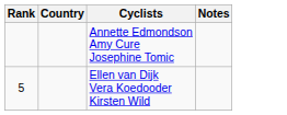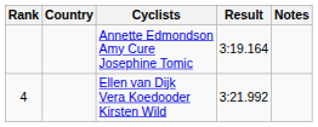 <table class="wikitable sortable" style="text-align:center;">
 <tr>
 <th>Rank</th>
 <th>Country</th>
 <th class="unsortable">Cyclists</th>
+<th>Result</th>
 <th class="unsortable">Notes</th>
 </tr>
 <tr>
 <td></td>
 <td align="left"></td>
 <td align="left"><a href='#'>Annette Edmondson</a><br><a href='#'>Amy Cure</a><br><a href='#'>Josephine Tomic</a></td>
+<td>3:19.164</td>
 <td></td>
 </tr>
 <tr>
-<td>5</td>
+<td>4</td>
 <td align="left"></td>
 <td align="left"><a href='#'>Ellen van Dijk</a><br><a href='#'>Vera Koedooder</a><br><a href='#'>Kirsten Wild</a></td>
+<td>3:21.992</td>
 <td></td>
 </tr>
 </table>
